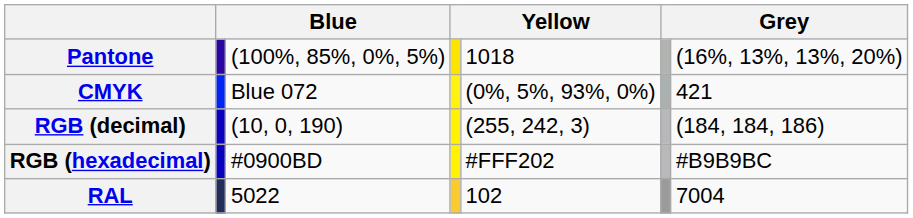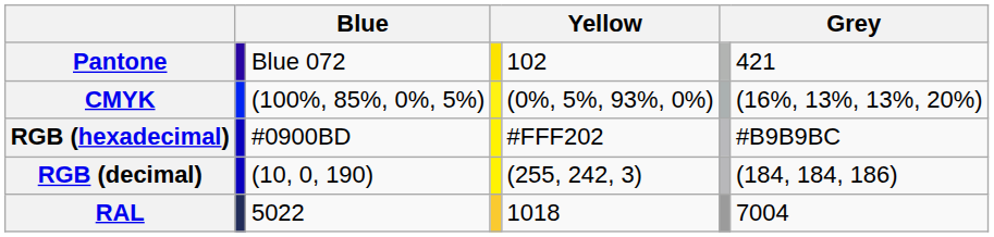 <table class="wikitable">
 <tr>
 <th></th>
 <th colspan=2>Blue</th>
 <th colspan=2>Yellow</th>
 <th colspan=2>Grey</th>
 </tr>
 <tr>
 <th><a href='#'>Pantone</a></th>
 <td style="max-width:10px; background-color: #2905a1;"></td>
-<td>(100%, 85%, 0%, 5%)</td>
+<td>Blue 072</td>
 <td style="max-width:10px; background-color: #fce300;"></td>
-<td>1018</td>
+<td>102</td>
 <td style="max-width:10px; background-color: #B2B4B2;"></td>
-<td>(16%, 13%, 13%, 20%)</td>
+<td>421</td>
 </tr>
 <tr>
 <th><a href='#'>CMYK</a></th>
 <td style="max-width:10px; background-color:               rgb(0, 36, 242);"></td>
-<td>Blue 072</td>
+<td>(100%, 85%, 0%, 5%)</td>
 <td style="max-width:10px; background-color: rgb(255, 242, 18);"></td>
 <td>(0%, 5%, 93%, 0%)</td>
 <td style="max-width:10px; background-color:               rgb(171, 177, 177);"></td>
-<td>421</td>
+<td>(16%, 13%, 13%, 20%)</td>
+</tr>
+<tr>
+<th>RGB (<a href='#'>hexadecimal</a>)</th>
+<td style="max-width:10px; background-color: #0900BD;"></td>
+<td>#0900BD</td>
+<td style="max-width:10px; background-color: #FFF202;"></td>
+<td>#FFF202</td>
+<td style="max-width:10px; background-color: #B9B9BC;"></td>
+<td>#B9B9BC</td>
 </tr>
 <tr>
 <th><a href='#'>RGB</a> (decimal)</th>
 <td style="max-width:10px; background-color: rgb(10, 0, 190);"></td>
 <td>(10, 0, 190)</td>
 <td style="max-width:10px; background-color: rgb(255, 242, 3);"></td>
 <td>(255, 242, 3)</td>
 <td style="max-width:10px; background-color: rgb(184, 184, 186);"></td>
 <td>(184, 184, 186)</td>
 </tr>
 <tr>
-<th>RGB (<a href='#'>hexadecimal</a>)</th>
-<td style="max-width:10px; background-color: #0900BD;"></td>
-<td>#0900BD</td>
-<td style="max-width:10px; background-color: #FFF202;"></td>
-<td>#FFF202</td>
-<td style="max-width:10px; background-color: #B9B9BC;"></td>
-<td>#B9B9BC</td>
-</tr>
-<tr>
 <th><a href='#'>RAL</a></th>
 <td style="max-width:10px; background-color: #222d5a;"></td>
 <td>5022</td>
 <td style="max-width:10px; background-color: #faca30;"></td>
-<td>102</td>
+<td>1018</td>
 <td style="max-width:10px; background-color: #9b9b9b;"></td>
 <td>7004</td>
 </tr>
 </table>
